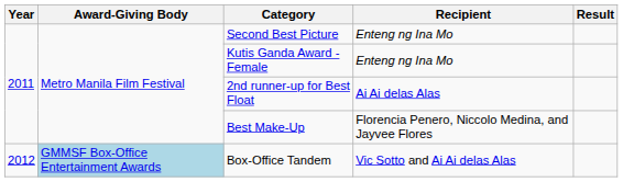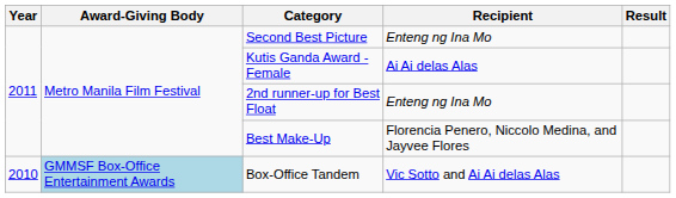 <table class="wikitable sortable" width=90%>
 <tr>
 <th>Year</th>
 <th>Award-Giving Body</th>
 <th>Category</th>
 <th>Recipient</th>
 <th>Result</th>
 </tr>
 <tr>
 <td rowspan="4"><a href='#'>2011</a></td>
 <td rowspan=4><a href='#'>Metro Manila Film Festival</a></td>
 <td><a href='#'>Second Best Picture</a></td>
 <td><em>Enteng ng Ina Mo</em></td>
 <td></td>
 </tr>
 <tr>
 <td><a href='#'>Kutis Ganda Award - Female</a></td>
-<td><em>Enteng ng Ina Mo</em></td>
+<td><a href='#'>Ai Ai delas Alas</a></td>
 <td></td>
 </tr>
 <tr>
 <td><a href='#'>2nd runner-up for Best Float</a></td>
-<td><a href='#'>Ai Ai delas Alas</a></td>
+<td><em>Enteng ng Ina Mo</em></td>
 <td></td>
 </tr>
 <tr>
 <td><a href='#'>Best Make-Up</a></td>
 <td>Florencia Penero, Niccolo Medina, and Jayvee Flores</td>
 <td></td>
 </tr>
 <tr>
-<td rowspan="1"><a href='#'>2012</a></td>
+<td rowspan="1"><a href='#'>2010</a></td>
 <td style="background: lightblue;"><a href='#'>GMMSF Box-Office Entertainment Awards</a></td>
 <td>Box-Office Tandem</td>
 <td><a href='#'>Vic Sotto</a> and <a href='#'>Ai Ai delas Alas</a></td>
 <td></td>
 </tr>
 </table>
